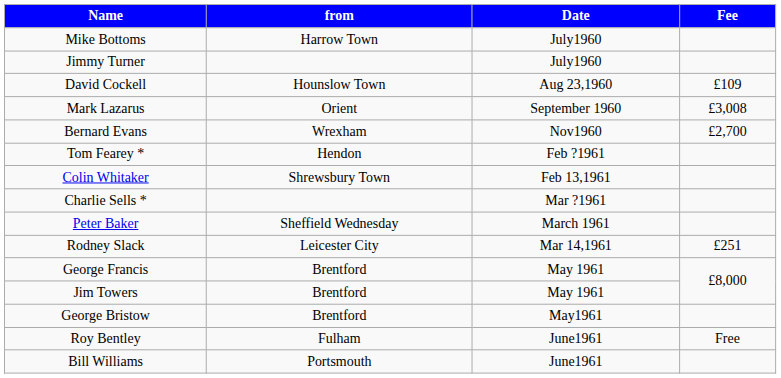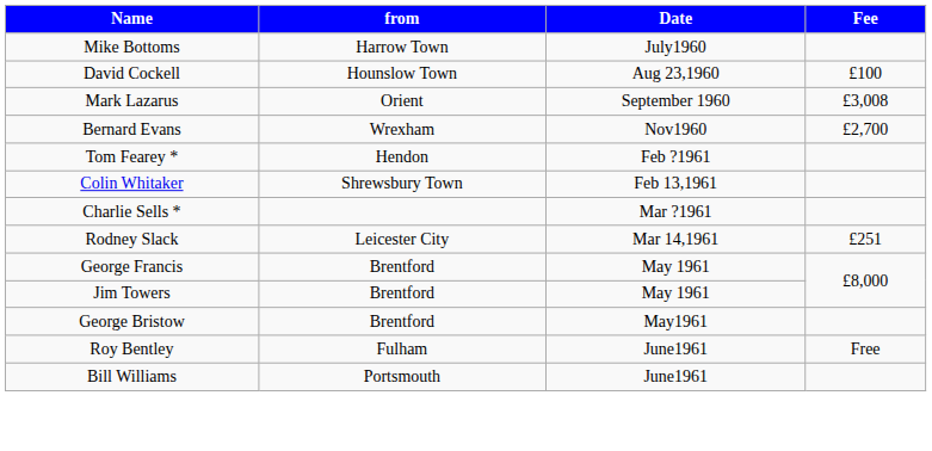 <table class="wikitable" style="text-align:center; font-size:90%; width:90%;">
 <tr>
 <th style="background:#0000FF; color:#FFFFFF; text-align:center;"><strong>Name</strong></th>
 <th style="background:#0000FF; color:#FFFFFF; text-align:center;">from</th>
 <th style="background:#0000FF; color:#FFFFFF; text-align:center;">Date</th>
 <th style="background:#0000FF; color:#FFFFFF; text-align:center;">Fee</th>
 </tr>
 <tr>
 <td>Mike Bottoms</td>
 <td>Harrow Town</td>
 <td>July1960</td>
 <td></td>
 </tr>
 <tr>
-<td>Jimmy Turner</td>
-<td></td>
-<td>July1960</td>
-<td></td>
-</tr>
-<tr>
 <td>David Cockell</td>
 <td>Hounslow Town</td>
 <td>Aug 23,1960</td>
-<td>£109</td>
+<td>£100</td>
 </tr>
 <tr>
 <td>Mark Lazarus</td>
 <td>Orient</td>
 <td>September 1960</td>
 <td>£3,008</td>
 </tr>
 <tr>
 <td>Bernard Evans</td>
 <td>Wrexham</td>
 <td>Nov1960</td>
 <td>£2,700</td>
 </tr>
 <tr>
 <td>Tom Fearey *</td>
 <td>Hendon</td>
 <td>Feb ?1961</td>
 <td></td>
 </tr>
 <tr>
 <td><a href='#'>Colin Whitaker</a></td>
 <td>Shrewsbury Town</td>
 <td>Feb 13,1961</td>
 <td></td>
 </tr>
 <tr>
 <td>Charlie Sells *</td>
 <td></td>
 <td>Mar ?1961</td>
-<td></td>
-</tr>
-<tr>
-<td><a href='#'>Peter Baker</a></td>
-<td>Sheffield Wednesday</td>
-<td>March 1961</td>
 <td></td>
 </tr>
 <tr>
 <td>Rodney Slack</td>
 <td>Leicester City</td>
 <td>Mar 14,1961</td>
 <td>£251</td>
 </tr>
 <tr>
 <td>George Francis</td>
 <td>Brentford</td>
 <td>May 1961</td>
 <td rowspan="2">£8,000</td>
 </tr>
 <tr>
 <td>Jim Towers</td>
 <td>Brentford</td>
 <td>May 1961</td>
 </tr>
 <tr>
 <td>George Bristow</td>
 <td>Brentford</td>
 <td>May1961</td>
 <td></td>
 </tr>
 <tr>
 <td>Roy Bentley</td>
 <td>Fulham</td>
 <td>June1961</td>
 <td>Free</td>
 </tr>
 <tr>
 <td>Bill Williams</td>
 <td>Portsmouth</td>
 <td>June1961</td>
 <td></td>
 </tr>
 </table>
